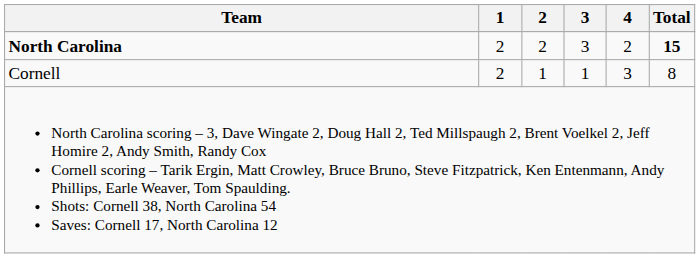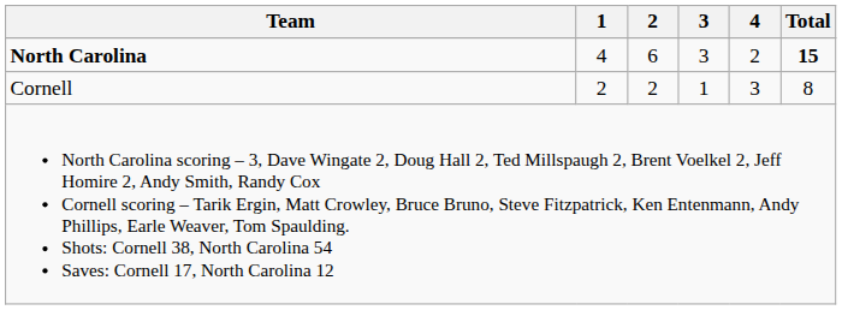 <table class="wikitable" style="text-align:center; max-width:40em">
 <tr>
 <th>Team</th>
 <th style="width:2em">1</th>
 <th style="width:2em">2</th>
 <th style="width:2em">3</th>
 <th style="width:2em">4</th>
 <th style="width:2em">Total</th>
 </tr>
 <tr>
 </tr>
 <tr>
 <td style="text-align:left"><strong>North Carolina</strong></td>
-<td>2</td>
-<td>2</td>
+<td>4</td>
+<td>6</td>
 <td>3</td>
 <td>2</td>
 <td><strong>15</strong></td>
 </tr>
 <tr>
 <td style="text-align:left">Cornell</td>
 <td>2</td>
-<td>1</td>
+<td>2</td>
 <td>1</td>
 <td>3</td>
 <td>8</td>
 </tr>
 <tr>
 <td colspan=6 style="text-align:left; font-size:88%;"><br><ul><li>North Carolina scoring –  3, Dave Wingate 2, Doug Hall 2, Ted Millspaugh 2, Brent Voelkel 2, Jeff Homire 2, Andy Smith, Randy Cox</li><li>Cornell scoring – Tarik Ergin, Matt Crowley, Bruce Bruno, Steve Fitzpatrick, Ken Entenmann, Andy Phillips, Earle Weaver, Tom Spaulding.</li><li>Shots: Cornell 38, North Carolina 54</li><li>Saves: Cornell 17, North Carolina 12</li></ul></td>
 </tr>
 </table>
